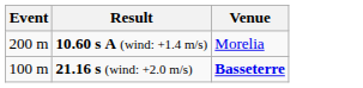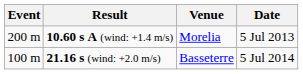 <table class="wikitable" style="border-collapse: collapse; font-size: 95%;">
 <tr>
 <th>Event</th>
 <th>Result</th>
 <th>Venue</th>
+<th>Date</th>
 </tr>
 <tr>
 <td>200 m</td>
 <td><strong>10.60 s</strong> <strong>A</strong> <small>(wind: +1.4 m/s)</small></td>
 <td> <a href='#'>Morelia</a></td>
+<td>5 Jul 2013</td>
 </tr>
 <tr>
 <td>100 m</td>
 <td><strong>21.16 s</strong> <small>(wind: +2.0 m/s)</small></td>
-<td><strong> <a href='#'>Basseterre</a></strong></td>
+<td> <a href='#'>Basseterre</a></td>
+<td>5 Jul 2014</td>
 </tr>
 </table>
